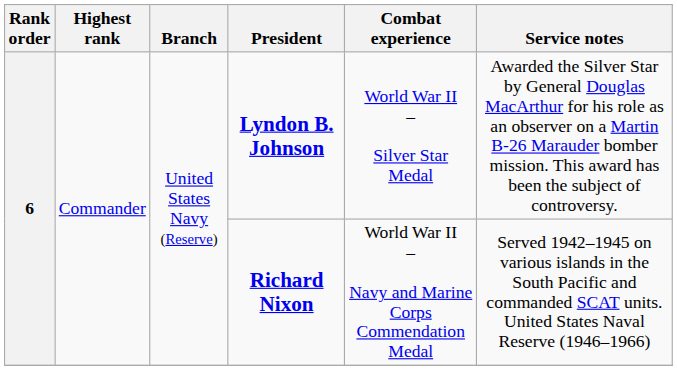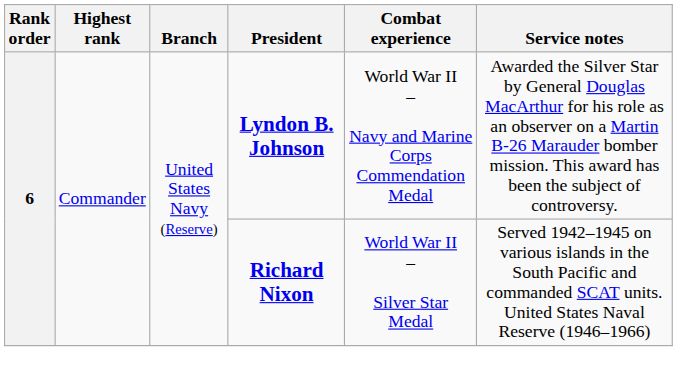 <table class=wikitable style="text-align:center;">
 <tr style="vertical-align:bottom;">
 <th width="4%">Rank order</th>
 <th width="13%">Highest rank</th>
 <th width="12%">Branch</th>
 <th width="18%">President</th>
 <th width="20%">Combat experience</th>
 <th width="31%">Service notes</th>
 </tr>
 <tr>
 <th rowspan=2>6</th>
 <td rowspan=2><a href='#'>Commander</a></td>
 <td rowspan=2><a href='#'>United States Navy</a><br><small>(<a href='#'>Reserve</a>)</small></td>
 <td><big><strong><a href='#'>Lyndon B. Johnson</a></strong></big></td>
-<td><a href='#'>World War II</a><br>–<br><br><a href='#'>Silver Star<br>Medal</a></td>
+<td>World War II<br>–<br><br><a href='#'>Navy and Marine Corps Commendation Medal</a></td>
 <td>Awarded the Silver Star by General <a href='#'>Douglas MacArthur</a> for his role as an observer on a <a href='#'>Martin B-26 Marauder</a> bomber mission. This award has been the subject of controversy.</td>
 </tr>
 <tr>
 <td><big><strong><a href='#'>Richard Nixon</a></strong></big></td>
-<td>World War II<br>–<br><br><a href='#'>Navy and Marine Corps Commendation Medal</a></td>
+<td><a href='#'>World War II</a><br>–<br><br><a href='#'>Silver Star<br>Medal</a></td>
 <td>Served 1942–1945 on various islands in the South Pacific and commanded <a href='#'>SCAT</a> units. United States Naval Reserve (1946–1966)</td>
 </tr>
 <tr>
 </tr>
 </table>
